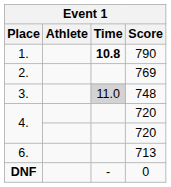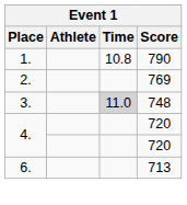 <table class=wikitable style="text-align:center">
 <tr>
 <th colspan=4>Event 1</th>
 </tr>
 <tr>
 <th>Place</th>
 <th>Athlete</th>
 <th>Time</th>
 <th>Score</th>
 </tr>
 <tr>
 <td width=30>1.</td>
 <td align=left></td>
-<td><strong>10.8</strong></td>
+<td>10.8</td>
 <td>790</td>
 </tr>
 <tr>
 <td>2.</td>
 <td align=left></td>
 <td></td>
 <td>769</td>
 </tr>
 <tr>
 <td>3.</td>
 <td align=left></td>
 <td style="background: lightgrey;">11.0</td>
 <td>748</td>
 </tr>
 <tr>
 <td rowspan=2>4.</td>
 <td align=left></td>
 <td></td>
 <td>720</td>
 </tr>
 <tr>
 <td align=left></td>
 <td></td>
 <td>720</td>
 </tr>
 <tr>
 <td>6.</td>
 <td align=left></td>
 <td></td>
 <td>713</td>
 </tr>
-<tr>
-<td><strong>DNF</strong></td>
-<td align=left></td>
-<td>-</td>
-<td>0</td>
-</tr>
 </table>
